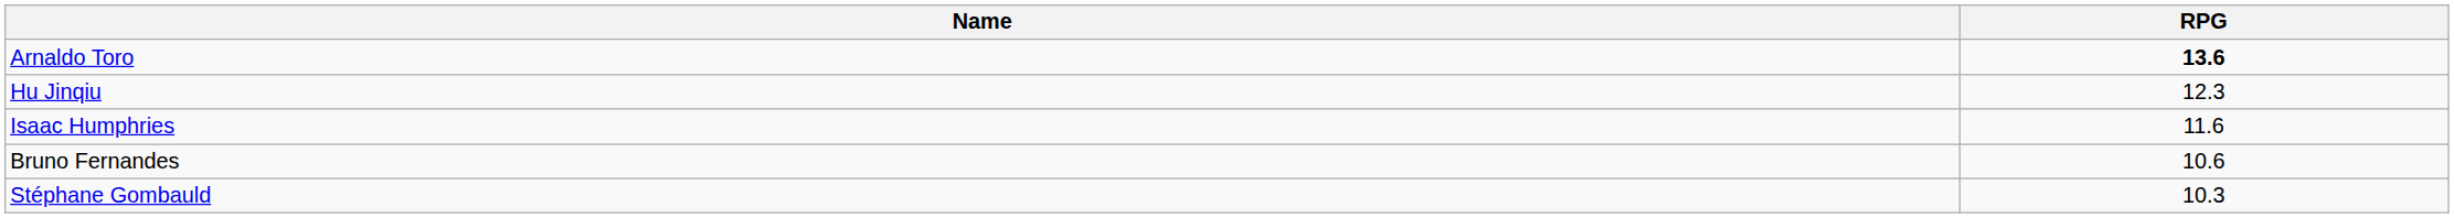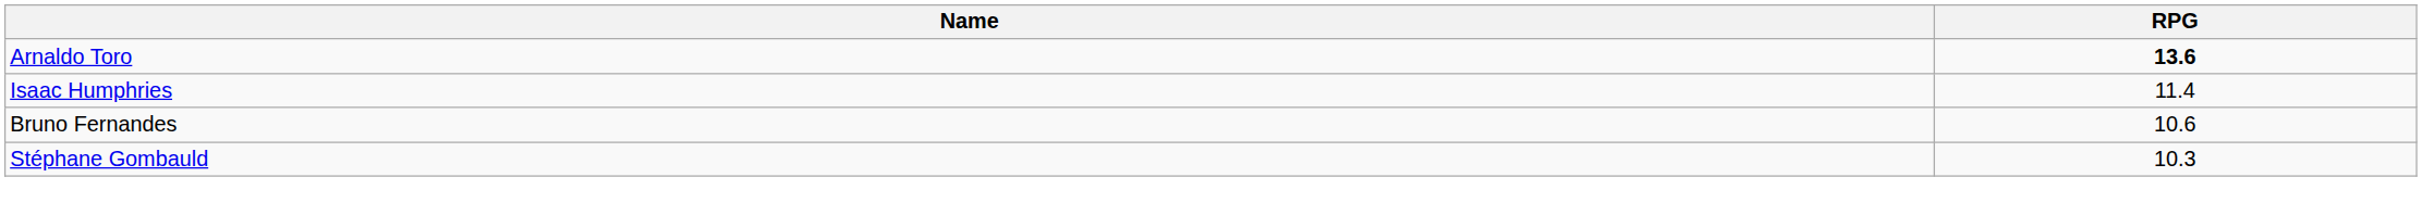 <table class=wikitable width="90%">
 <tr>
 <th width="80%">Name</th>
 <th width="20%">RPG</th>
 </tr>
 <tr>
 <td> <a href='#'>Arnaldo Toro</a></td>
 <td align=center><strong>13.6</strong></td>
 </tr>
 <tr>
-<td> <a href='#'>Hu Jinqiu</a></td>
-<td align=center>12.3</td>
-</tr>
-<tr>
 <td> <a href='#'>Isaac Humphries</a></td>
-<td align=center>11.6</td>
+<td align=center>11.4</td>
 </tr>
 <tr>
 <td> Bruno Fernandes</td>
 <td align=center>10.6</td>
 </tr>
 <tr>
 <td> <a href='#'>Stéphane Gombauld</a></td>
 <td align=center>10.3</td>
 </tr>
 </table>
